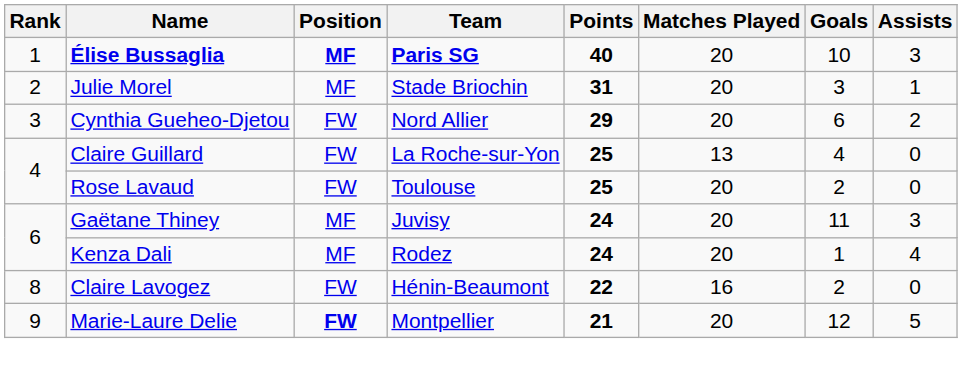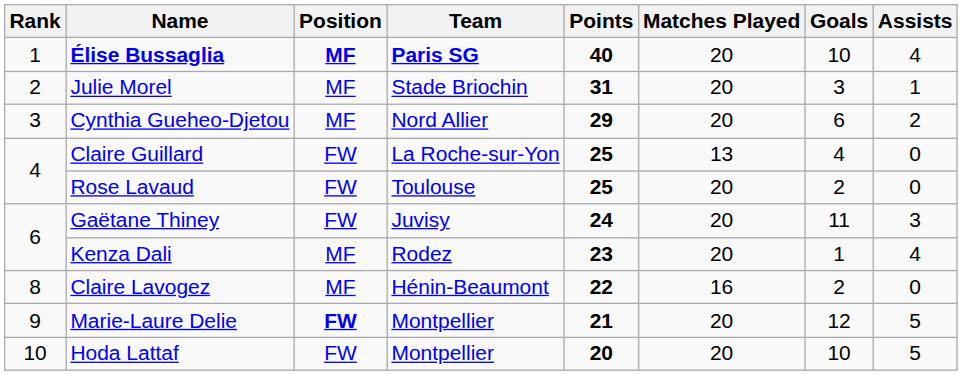 <table class="wikitable" style="text-align:center">
 <tr>
 <th>Rank</th>
 <th>Name</th>
 <th>Position</th>
 <th>Team</th>
 <th>Points</th>
 <th>Matches Played</th>
 <th>Goals</th>
 <th>Assists</th>
 </tr>
 <tr>
 <td rowspan=1>1</td>
 <td align="left"> <strong><a href='#'>Élise Bussaglia</a></strong></td>
 <td><strong><a href='#'>MF</a></strong></td>
 <td align="left"><strong><a href='#'>Paris SG</a></strong></td>
 <td><strong>40</strong></td>
 <td>20</td>
 <td>10</td>
-<td>3</td>
+<td>4</td>
 </tr>
 <tr>
 <td rowspan=1>2</td>
 <td align="left"> <a href='#'>Julie Morel</a></td>
 <td><a href='#'>MF</a></td>
 <td align="left"><a href='#'>Stade Briochin</a></td>
 <td><strong>31</strong></td>
 <td>20</td>
 <td>3</td>
 <td>1</td>
 </tr>
 <tr>
 <td rowspan=1>3</td>
 <td align="left"> <a href='#'>Cynthia Gueheo-Djetou</a></td>
-<td><a href='#'>FW</a></td>
+<td><a href='#'>MF</a></td>
 <td align="left"><a href='#'>Nord Allier</a></td>
 <td><strong>29</strong></td>
 <td>20</td>
 <td>6</td>
 <td>2</td>
 </tr>
 <tr>
 <td rowspan=2>4</td>
 <td align="left"> <a href='#'>Claire Guillard</a></td>
 <td><a href='#'>FW</a></td>
 <td align="left"><a href='#'>La Roche-sur-Yon</a></td>
 <td><strong>25</strong></td>
 <td>13</td>
 <td>4</td>
 <td>0</td>
 </tr>
 <tr>
 <td align="left"> <a href='#'>Rose Lavaud</a></td>
 <td><a href='#'>FW</a></td>
 <td align="left"><a href='#'>Toulouse</a></td>
 <td><strong>25</strong></td>
 <td>20</td>
 <td>2</td>
 <td>0</td>
 </tr>
 <tr>
 <td rowspan=2>6</td>
 <td align="left"> <a href='#'>Gaëtane Thiney</a></td>
-<td><a href='#'>MF</a></td>
+<td><a href='#'>FW</a></td>
 <td align="left"><a href='#'>Juvisy</a></td>
 <td><strong>24</strong></td>
 <td>20</td>
 <td>11</td>
 <td>3</td>
 </tr>
 <tr>
 <td align="left"> <a href='#'>Kenza Dali</a></td>
 <td><a href='#'>MF</a></td>
 <td align="left"><a href='#'>Rodez</a></td>
-<td><strong>24</strong></td>
+<td><strong>23</strong></td>
 <td>20</td>
 <td>1</td>
 <td>4</td>
 </tr>
 <tr>
 <td rowspan=1>8</td>
 <td align="left"> <a href='#'>Claire Lavogez</a></td>
-<td><a href='#'>FW</a></td>
+<td><a href='#'>MF</a></td>
 <td align="left"><a href='#'>Hénin-Beaumont</a></td>
 <td><strong>22</strong></td>
 <td>16</td>
 <td>2</td>
 <td>0</td>
 </tr>
 <tr>
 <td rowspan=1>9</td>
 <td align="left"> <a href='#'>Marie-Laure Delie</a></td>
 <td><strong><a href='#'>FW</a></strong></td>
 <td align="left"><a href='#'>Montpellier</a></td>
 <td><strong>21</strong></td>
 <td>20</td>
 <td>12</td>
 <td>5</td>
 </tr>
+<tr>
+<td rowspan=1>10</td>
+<td align="left"> <a href='#'>Hoda Lattaf</a></td>
+<td><a href='#'>FW</a></td>
+<td align="left"><a href='#'>Montpellier</a></td>
+<td><strong>20</strong></td>
+<td>20</td>
+<td>10</td>
+<td>5</td>
+</tr>
 </table>
